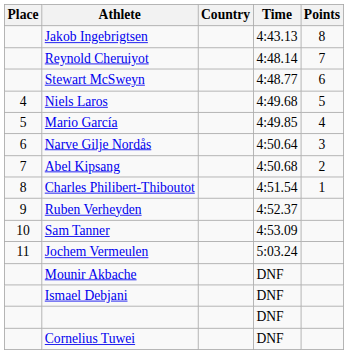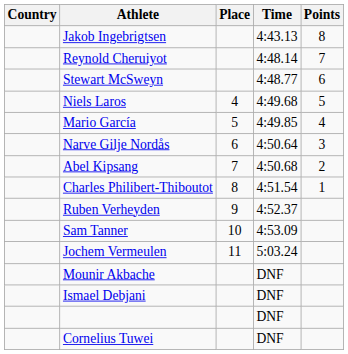 <table class="wikitable">
 <tr>
+<th>Country</th>
+<th>Athlete</th>
 <th>Place</th>
-<th>Athlete</th>
-<th>Country</th>
 <th>Time</th>
 <th>Points</th>
 </tr>
 <tr>
+<td></td>
+<td><a href='#'>Jakob Ingebrigtsen</a></td>
 <td align=center></td>
-<td><a href='#'>Jakob Ingebrigtsen</a></td>
-<td></td>
 <td>4:43.13</td>
 <td align=center>8</td>
 </tr>
 <tr>
+<td></td>
+<td><a href='#'>Reynold Cheruiyot</a></td>
 <td align=center></td>
-<td><a href='#'>Reynold Cheruiyot</a></td>
-<td></td>
 <td>4:48.14</td>
 <td align=center>7</td>
 </tr>
 <tr>
+<td></td>
+<td><a href='#'>Stewart McSweyn</a></td>
 <td align=center></td>
-<td><a href='#'>Stewart McSweyn</a></td>
-<td></td>
 <td>4:48.77</td>
 <td align=center>6</td>
 </tr>
 <tr>
+<td></td>
+<td><a href='#'>Niels Laros</a></td>
 <td align=center>4</td>
-<td><a href='#'>Niels Laros</a></td>
-<td></td>
 <td>4:49.68</td>
 <td align=center>5</td>
 </tr>
 <tr>
+<td></td>
+<td><a href='#'>Mario García</a></td>
 <td align=center>5</td>
-<td><a href='#'>Mario García</a></td>
-<td></td>
 <td>4:49.85</td>
 <td align=center>4</td>
 </tr>
 <tr>
+<td></td>
+<td><a href='#'>Narve Gilje Nordås</a></td>
 <td align=center>6</td>
-<td><a href='#'>Narve Gilje Nordås</a></td>
-<td></td>
 <td>4:50.64</td>
 <td align=center>3</td>
 </tr>
 <tr>
+<td></td>
+<td><a href='#'>Abel Kipsang</a></td>
 <td align=center>7</td>
-<td><a href='#'>Abel Kipsang</a></td>
-<td></td>
 <td>4:50.68</td>
 <td align=center>2</td>
 </tr>
 <tr>
+<td></td>
+<td><a href='#'>Charles Philibert-Thiboutot</a></td>
 <td align=center>8</td>
-<td><a href='#'>Charles Philibert-Thiboutot</a></td>
-<td></td>
 <td>4:51.54</td>
 <td align=center>1</td>
 </tr>
 <tr>
+<td></td>
+<td><a href='#'>Ruben Verheyden</a></td>
 <td align=center>9</td>
-<td><a href='#'>Ruben Verheyden</a></td>
-<td></td>
 <td>4:52.37</td>
 <td align=center></td>
 </tr>
 <tr>
+<td></td>
+<td><a href='#'>Sam Tanner</a></td>
 <td align=center>10</td>
-<td><a href='#'>Sam Tanner</a></td>
-<td></td>
 <td>4:53.09</td>
 <td align=center></td>
 </tr>
 <tr>
+<td></td>
+<td><a href='#'>Jochem Vermeulen</a></td>
 <td align=center>11</td>
-<td><a href='#'>Jochem Vermeulen</a></td>
-<td></td>
 <td>5:03.24</td>
 <td align=center></td>
 </tr>
 <tr>
+<td></td>
+<td><a href='#'>Mounir Akbache</a></td>
 <td align=center></td>
-<td><a href='#'>Mounir Akbache</a></td>
-<td></td>
 <td>DNF</td>
 <td align=center></td>
 </tr>
 <tr>
+<td></td>
+<td><a href='#'>Ismael Debjani</a></td>
 <td align=center></td>
-<td><a href='#'>Ismael Debjani</a></td>
-<td></td>
 <td>DNF</td>
 <td align=center></td>
 </tr>
 <tr>
-<td align=center></td>
 <td></td>
 <td></td>
+<td align=center></td>
 <td>DNF</td>
 <td align=center></td>
 </tr>
 <tr>
+<td></td>
+<td><a href='#'>Cornelius Tuwei</a></td>
 <td align=center></td>
-<td><a href='#'>Cornelius Tuwei</a></td>
-<td></td>
 <td>DNF</td>
 <td align=center></td>
 </tr>
 </table>
